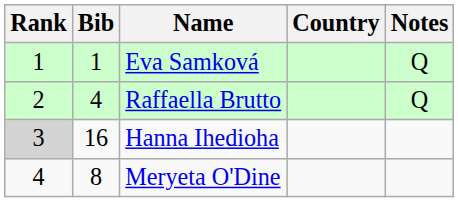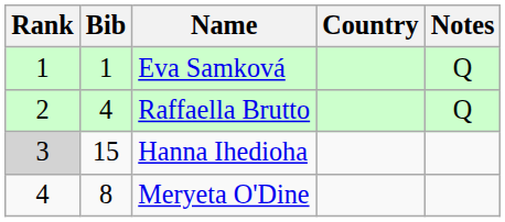 <table class="wikitable" style="text-align:center;">
 <tr>
 <th>Rank</th>
 <th>Bib</th>
 <th>Name</th>
 <th>Country</th>
 <th>Notes</th>
 </tr>
 <tr bgcolor=ccffcc>
 <td>1</td>
 <td>1</td>
 <td align=left><a href='#'>Eva Samková</a></td>
 <td align=left></td>
 <td>Q</td>
 </tr>
 <tr bgcolor=ccffcc>
 <td>2</td>
 <td>4</td>
 <td align=left><a href='#'>Raffaella Brutto</a></td>
 <td align=left></td>
 <td>Q</td>
 </tr>
 <tr>
 <td style="background: lightgrey;">3</td>
-<td>16</td>
+<td>15</td>
 <td align=left><a href='#'>Hanna Ihedioha</a></td>
 <td align=left></td>
 <td></td>
 </tr>
 <tr>
 <td>4</td>
 <td>8</td>
 <td align=left><a href='#'>Meryeta O'Dine</a></td>
 <td align=left></td>
 <td></td>
 </tr>
 </table>
